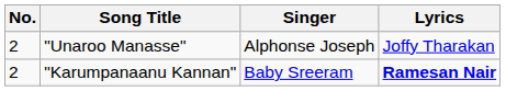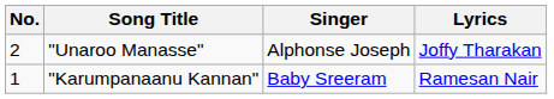 <table class="wikitable">
 <tr>
 <th>No.</th>
 <th>Song Title</th>
 <th>Singer</th>
 <th>Lyrics</th>
 </tr>
 <tr>
 <td>2</td>
 <td>"Unaroo Manasse"</td>
 <td>Alphonse Joseph</td>
 <td><a href='#'>Joffy Tharakan</a></td>
 </tr>
 <tr>
-<td>2</td>
+<td>1</td>
 <td>"Karumpanaanu Kannan"</td>
 <td><a href='#'>Baby Sreeram</a></td>
-<td><strong><a href='#'>Ramesan Nair</a></strong></td>
+<td><a href='#'>Ramesan Nair</a></td>
 </tr>
 </table>
